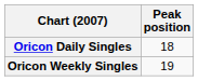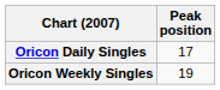 <table class="wikitable sortable plainrowheaders">
 <tr>
 <th scope="col">Chart (2007)</th>
 <th scope="col">Peak<br>position</th>
 </tr>
 <tr>
 <th scope="row"><a href='#'>Oricon</a> Daily Singles</th>
-<td align="center">18</td>
+<td align="center">17</td>
 </tr>
 <tr>
 <th scope="row">Oricon Weekly Singles</th>
 <td align="center">19</td>
 </tr>
 </table>
